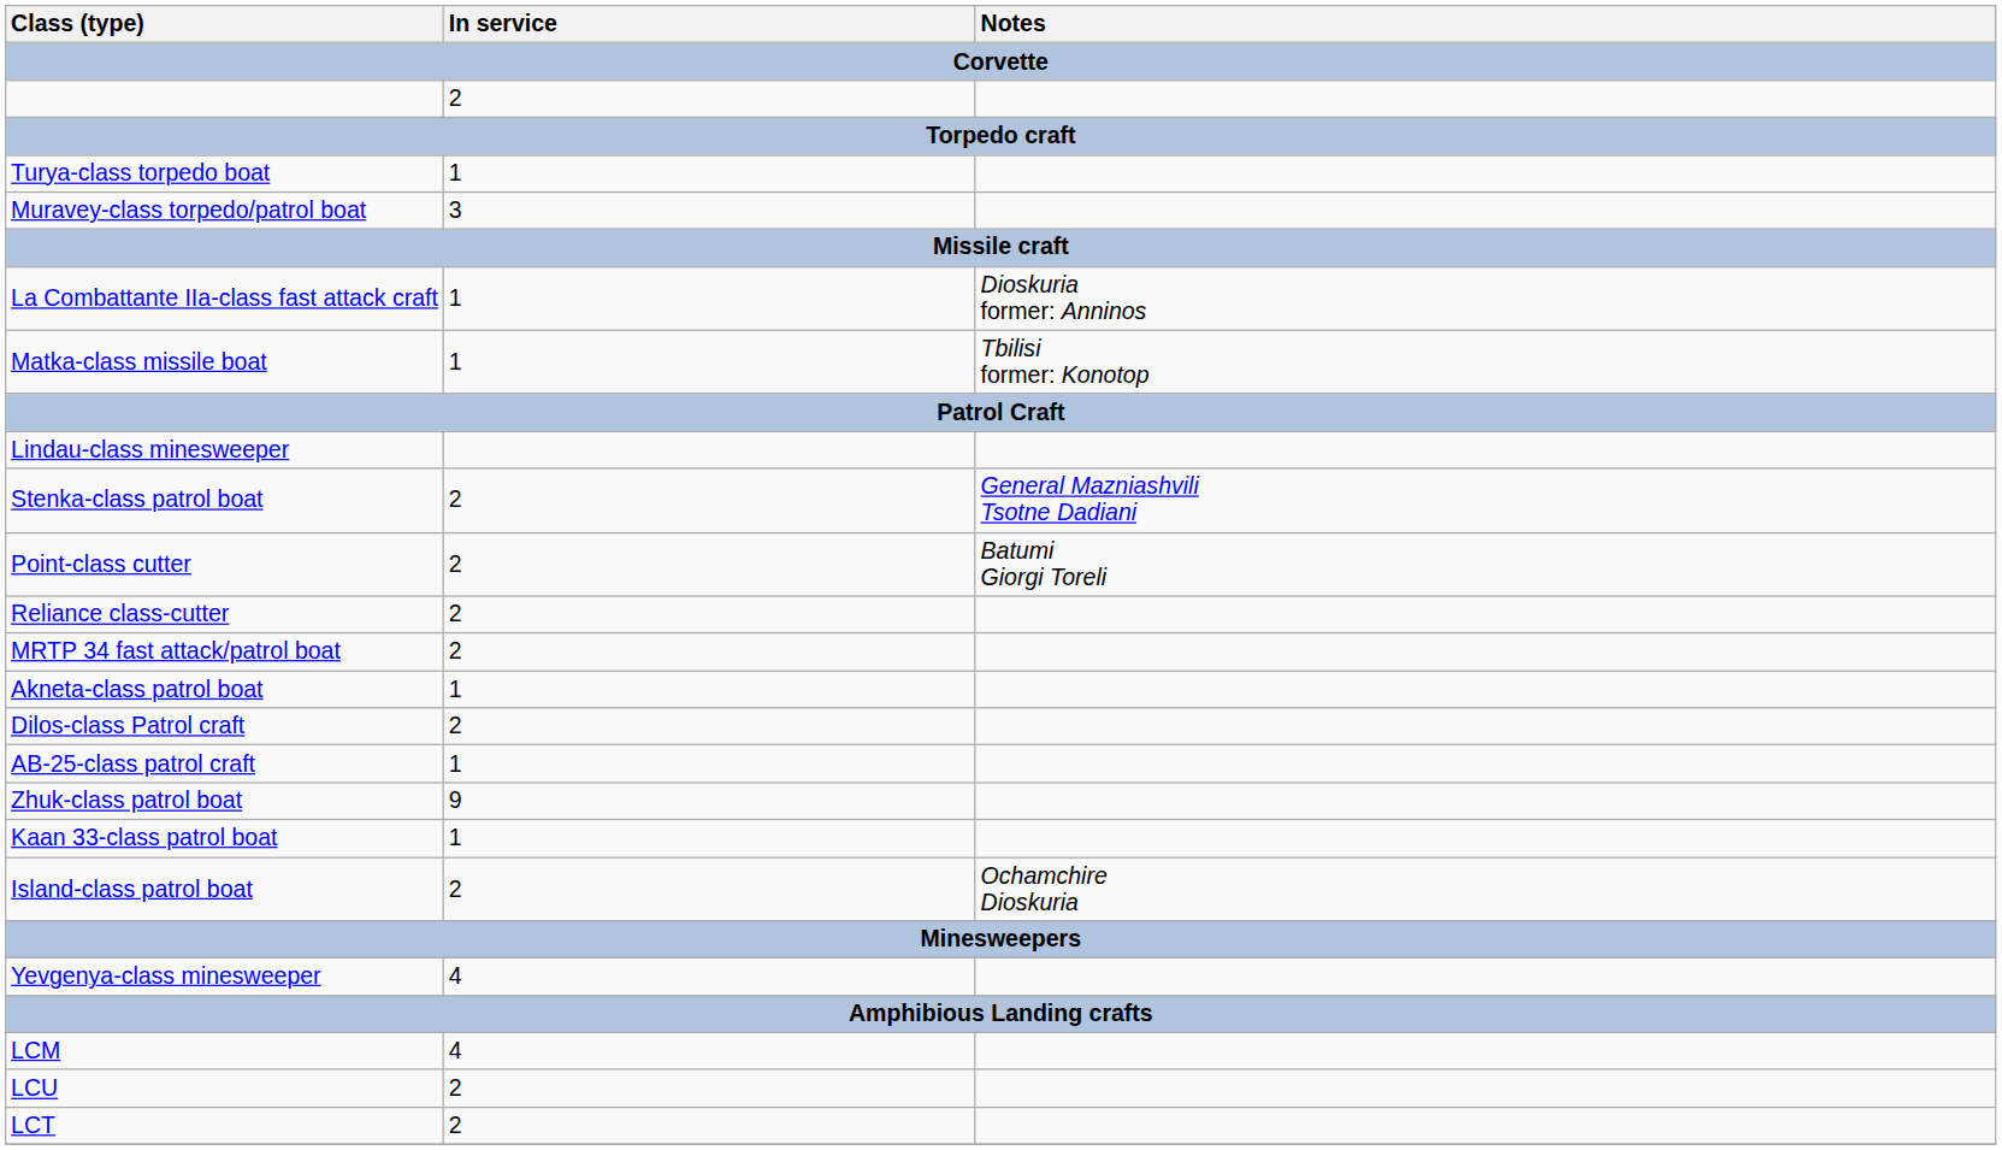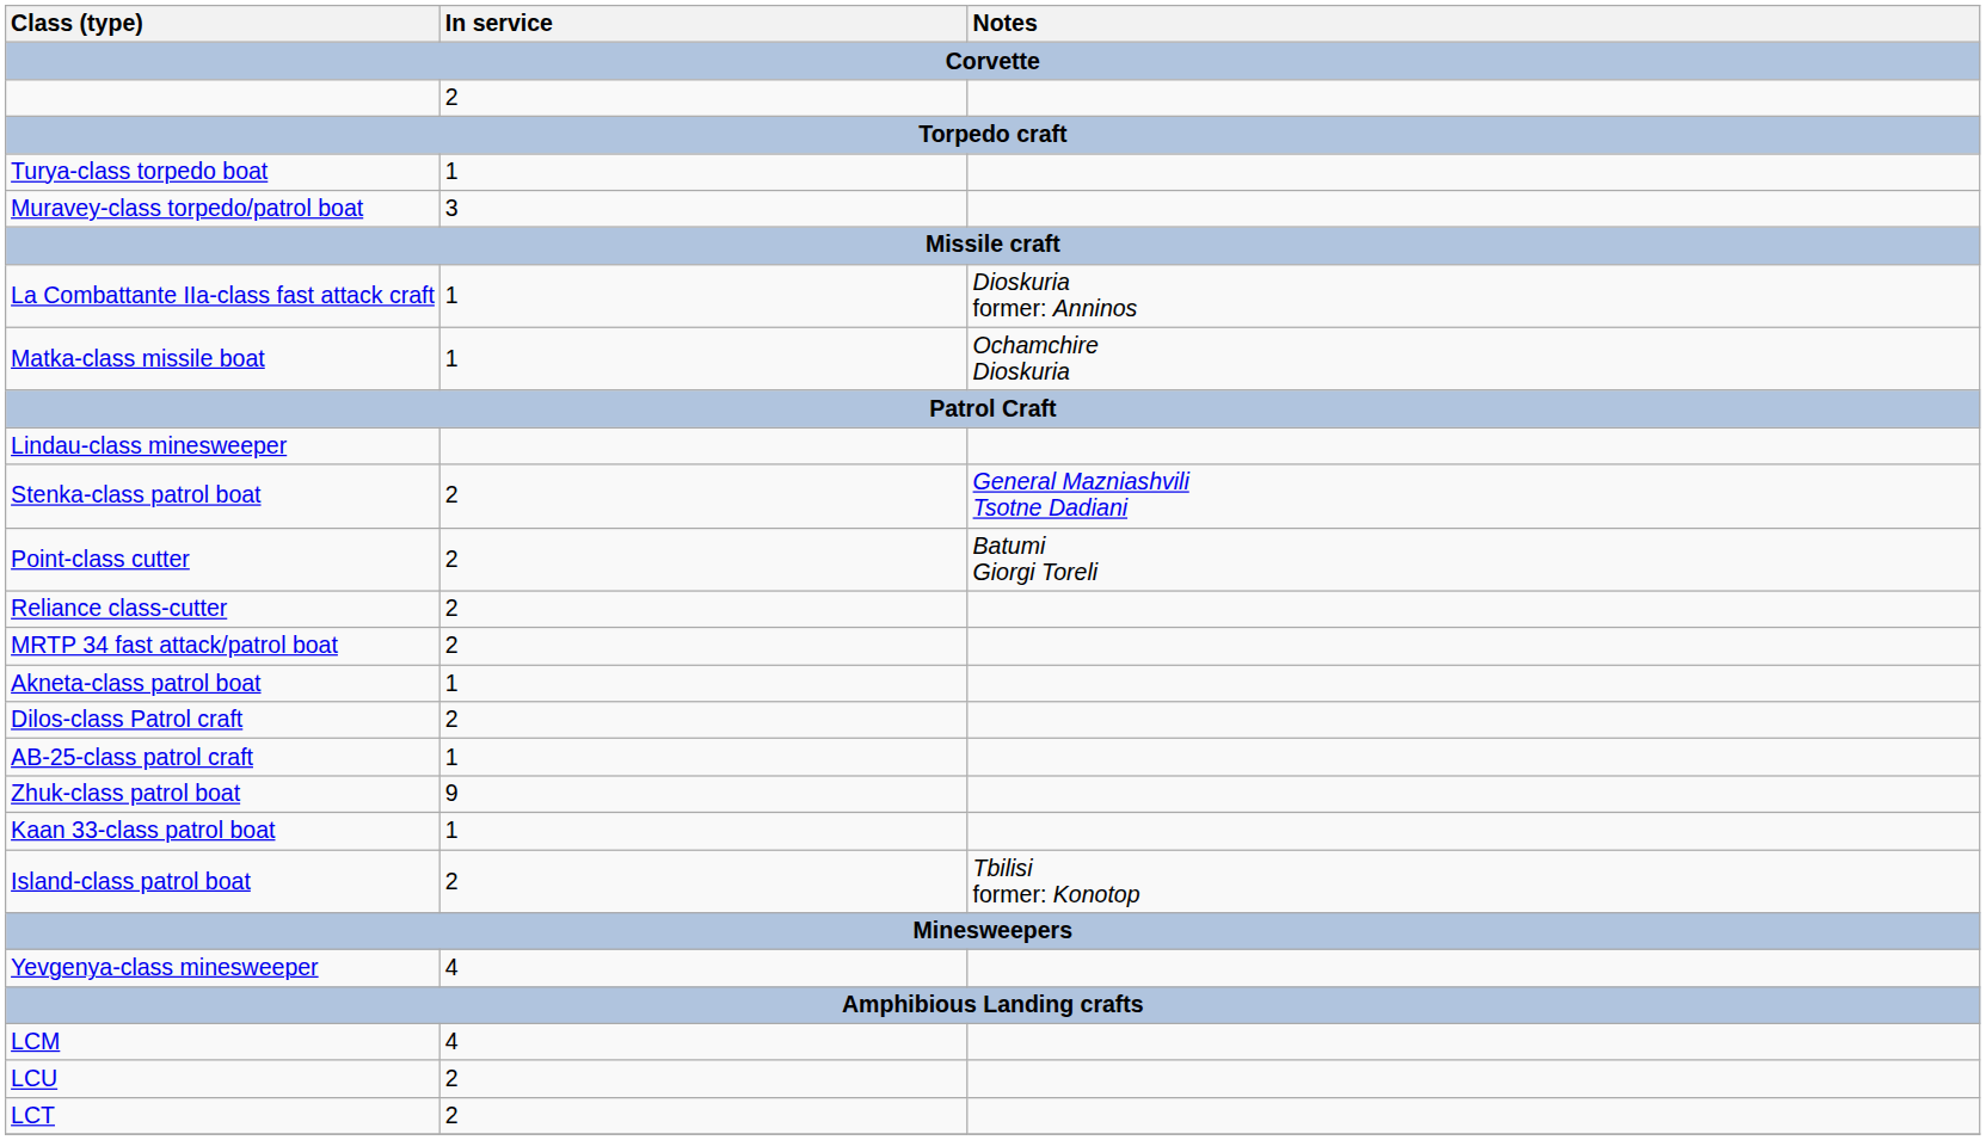 <table class="wikitable">
 <tr>
 <th style="text-align:left; width:22%;">Class (type)</th>
 <th style="text-align:left;">In service</th>
 <th style="text-align:left;">Notes</th>
 </tr>
 <tr>
 <th colspan="7" style="background:lightsteelblue;">Corvette</th>
 </tr>
 <tr>
 <td></td>
 <td>2</td>
 <td></td>
 </tr>
 <tr>
 <th colspan="7" style="background:lightsteelblue;">Torpedo craft</th>
 </tr>
 <tr>
 <td><a href='#'>Turya-class torpedo boat</a></td>
 <td>1</td>
 <td></td>
 </tr>
 <tr>
 <td><a href='#'>Muravey-class torpedo/patrol boat</a></td>
 <td>3</td>
 <td></td>
 </tr>
 <tr>
 <th colspan="7" style="background:lightsteelblue;">Missile craft</th>
 </tr>
 <tr>
 <td><a href='#'>La Combattante IIa-class fast attack craft</a></td>
 <td>1</td>
 <td><em>Dioskuria</em> <br>former: <em>Anninos</em> </td>
 </tr>
 <tr>
 <td><a href='#'>Matka-class missile boat</a></td>
 <td>1</td>
-<td><em>Tbilisi</em> <br>former: <em>Konotop</em> </td>
+<td><em>Ochamchire</em> <br><em>Dioskuria</em> </td>
 </tr>
 <tr>
 <th colspan="7" style="background:lightsteelblue;">Patrol Craft</th>
 </tr>
 <tr>
 <td><a href='#'>Lindau-class minesweeper</a></td>
 <td></td>
 <td></td>
 </tr>
 <tr>
 <td><a href='#'>Stenka-class patrol boat</a></td>
 <td>2</td>
 <td><em><a href='#'>General Mazniashvili</a></em> <br><em><a href='#'>Tsotne Dadiani</a></em> </td>
 </tr>
 <tr>
 <td><a href='#'>Point-class cutter</a></td>
 <td>2</td>
 <td><em>Batumi</em> <br><em>Giorgi Toreli </em></td>
 </tr>
 <tr>
 <td><a href='#'>Reliance class-cutter</a></td>
 <td>2</td>
 <td></td>
 </tr>
 <tr>
 <td><a href='#'>MRTP 34 fast attack/patrol boat</a></td>
 <td>2</td>
 <td></td>
 </tr>
 <tr>
 <td><a href='#'>Akneta-class patrol boat</a></td>
 <td>1</td>
 <td></td>
 </tr>
 <tr>
 <td><a href='#'>Dilos-class Patrol craft</a></td>
 <td>2</td>
 <td></td>
 </tr>
 <tr>
 <td><a href='#'>AB-25-class patrol craft</a></td>
 <td>1</td>
 <td></td>
 </tr>
 <tr>
 <td><a href='#'>Zhuk-class patrol boat</a></td>
 <td>9</td>
 <td></td>
 </tr>
 <tr>
 <td><a href='#'>Kaan 33-class patrol boat</a></td>
 <td>1</td>
 <td></td>
 </tr>
 <tr>
 <td><a href='#'>Island-class patrol boat</a></td>
 <td>2</td>
-<td><em>Ochamchire</em> <br><em>Dioskuria</em> </td>
+<td><em>Tbilisi</em> <br>former: <em>Konotop</em> </td>
 </tr>
 <tr>
 <th colspan="7" style="background:lightsteelblue;">Minesweepers</th>
 </tr>
 <tr>
 <td><a href='#'>Yevgenya-class minesweeper</a></td>
 <td>4</td>
 <td></td>
 </tr>
 <tr>
 <th colspan="7" style="background:lightsteelblue;">Amphibious Landing crafts</th>
 </tr>
 <tr>
 <td><a href='#'>LCM</a></td>
 <td>4</td>
 <td></td>
 </tr>
 <tr>
 <td><a href='#'>LCU</a></td>
 <td>2</td>
 <td></td>
 </tr>
 <tr>
 <td><a href='#'>LCT</a></td>
 <td>2</td>
 <td></td>
 </tr>
 <tr>
 </tr>
 </table>
